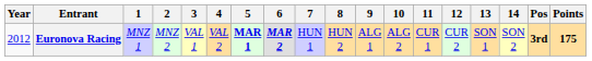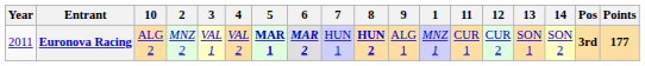 <table class="wikitable" style="text-align:center; font-size:85%">
 <tr>
 <th>Year</th>
 <th>Entrant</th>
-<th>1</th>
+<th>10</th>
 <th>2</th>
 <th>3</th>
 <th>4</th>
 <th>5</th>
 <th>6</th>
 <th>7</th>
 <th>8</th>
 <th>9</th>
-<th>10</th>
+<th>1</th>
 <th>11</th>
 <th>12</th>
 <th>13</th>
 <th>14</th>
 <th>Pos</th>
 <th>Points</th>
 </tr>
 <tr>
-<td><a href='#'>2012</a></td>
+<td><a href='#'>2011</a></td>
 <th nowrap><a href='#'>Euronova Racing</a></th>
-<td style="background:#CFCFFF;"><em><a href='#'>MNZ<br>1</a></em><br></td>
+<td style="background:#FFDF9F;"><a href='#'>ALG<br>2</a><br></td>
 <td style="background:#DFFFDF;"><em><a href='#'>MNZ<br>2</a></em><br></td>
 <td style="background:#FFFFBF;"><em><a href='#'>VAL<br>1</a></em><br></td>
 <td style="background:#FFDF9F;"><em><a href='#'>VAL<br>2</a></em><br></td>
 <td style="background:#DFFFDF;"><strong><a href='#'>MAR<br>1</a></strong><br></td>
 <td style="background:#DFDFDF;"><strong><em><a href='#'>MAR<br>2</a></em><br></strong></td>
 <td style="background:#CFCFFF;"><a href='#'>HUN<br>1</a><br></td>
-<td style="background:#FFDF9F;"><a href='#'>HUN<br>2</a><br></td>
+<td style="background:#FFDF9F;"><strong><a href='#'>HUN<br>2</a><br></strong></td>
 <td style="background:#FFDF9F;"><a href='#'>ALG<br>1</a><br></td>
-<td style="background:#FFDF9F;"><a href='#'>ALG<br>2</a><br></td>
+<td style="background:#CFCFFF;"><em><a href='#'>MNZ<br>1</a></em><br></td>
 <td style="background:#FFDF9F;"><a href='#'>CUR<br>1</a><br></td>
 <td style="background:#DFFFDF;"><a href='#'>CUR<br>2</a><br></td>
 <td style="background:#FFDF9F;"><a href='#'>SON<br>1</a><br></td>
 <td style="background:#FFFFBF;"><a href='#'>SON<br>2</a><br></td>
 <th style="background:#FFDF9F;">3rd</th>
-<th style="background:#FFDF9F;">175</th>
+<th style="background:#FFDF9F;">177</th>
 </tr>
 </table>
